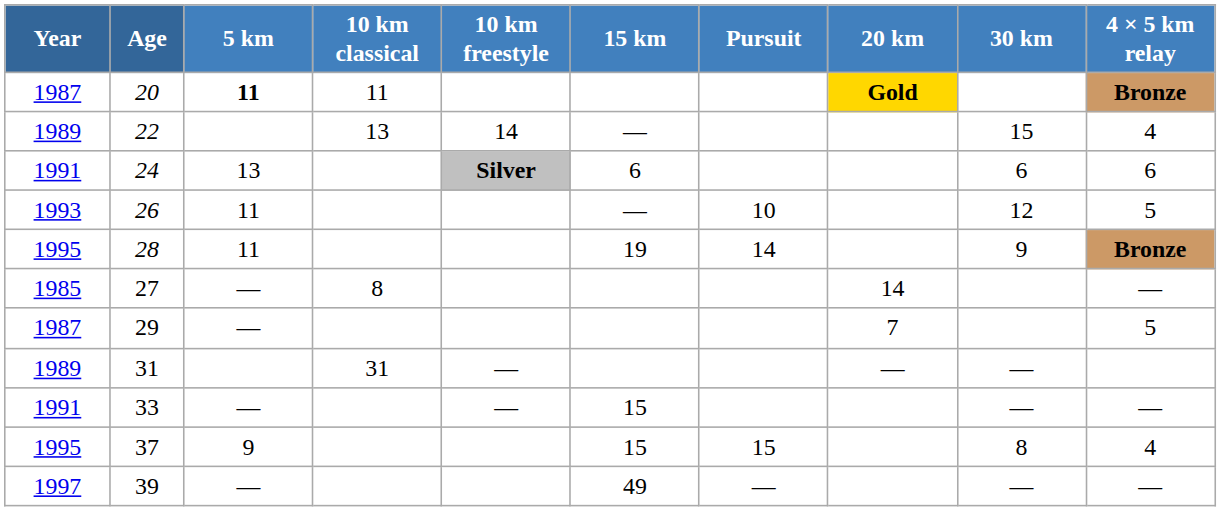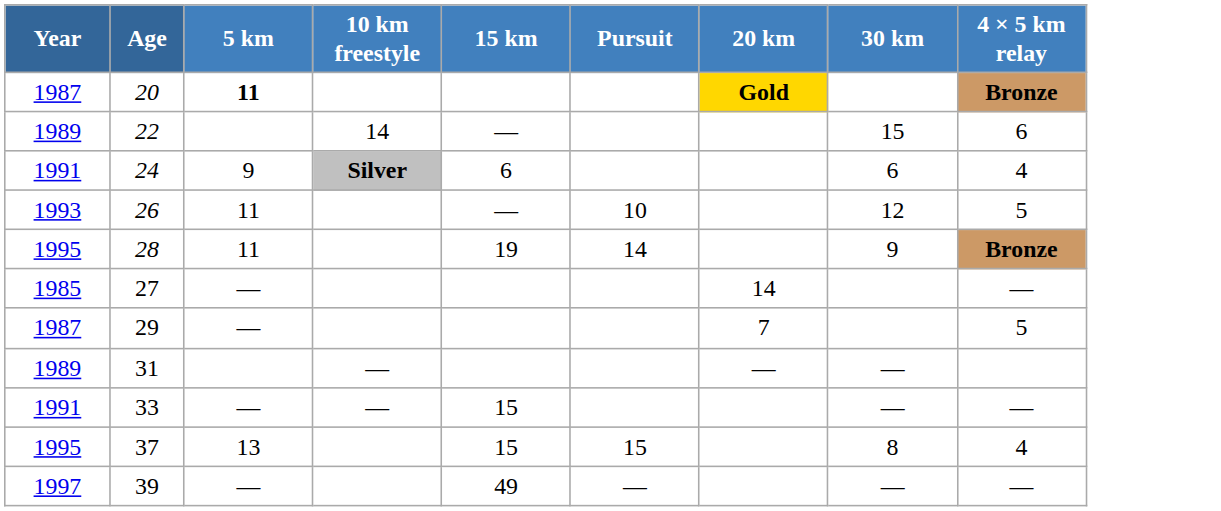 <table class="wikitable" style="font-size:95%; text-align:center; border:grey solid 1px; border-collapse:collapse; background:#ffffff;">
 <tr>
 <th style="background-color:#369; color:white; width:60px;"> Year </th>
 <th style="background-color:#369; color:white; width:40px;"> Age </th>
 <th style="background-color:#4180be; color:white; width:75px;"> 5 km </th>
-<th style="background-color:#4180be; color:white; width:75px;"> 10 km <br> classical </th>
 <th style="background-color:#4180be; color:white; width:75px;"> 10 km <br> freestyle </th>
 <th style="background-color:#4180be; color:white; width:75px;"> 15 km </th>
 <th style="background-color:#4180be; color:white; width:75px;"> Pursuit </th>
 <th style="background-color:#4180be; color:white; width:75px;"> 20 km </th>
 <th style="background-color:#4180be; color:white; width:75px;"> 30 km </th>
 <th style="background-color:#4180be; color:white; width:75px;"> 4 × 5 km <br> relay </th>
 </tr>
 <tr>
 <td><a href='#'>1987</a></td>
 <td><em>20</em></td>
 <td><strong>11</strong></td>
-<td>11</td>
 <td></td>
 <td></td>
 <td></td>
 <td style="background:gold;"><strong>Gold</strong></td>
 <td></td>
 <td bgcolor="cc9966"><strong>Bronze</strong></td>
 </tr>
 <tr>
 <td><a href='#'>1989</a></td>
 <td><em>22</em></td>
 <td></td>
-<td>13</td>
 <td>14</td>
 <td>—</td>
 <td></td>
 <td></td>
 <td>15</td>
-<td>4</td>
+<td>6</td>
 </tr>
 <tr>
 <td><a href='#'>1991</a></td>
 <td><em>24</em></td>
-<td>13</td>
-<td></td>
+<td>9</td>
 <td style="background:silver;"><strong>Silver</strong></td>
 <td>6</td>
 <td></td>
 <td></td>
 <td>6</td>
-<td>6</td>
+<td>4</td>
 </tr>
 <tr>
 <td><a href='#'>1993</a></td>
 <td><em>26</em></td>
 <td>11</td>
-<td></td>
 <td></td>
 <td>—</td>
 <td>10</td>
 <td></td>
 <td>12</td>
 <td>5</td>
 </tr>
 <tr>
 <td><a href='#'>1995</a></td>
 <td><em>28</em></td>
 <td>11</td>
 <td></td>
-<td></td>
 <td>19</td>
 <td>14</td>
 <td></td>
 <td>9</td>
 <td bgcolor="cc9966"><strong>Bronze</strong></td>
 </tr>
 <tr>
 <td><a href='#'>1985</a></td>
 <td>27</td>
 <td>—</td>
-<td>8</td>
 <td></td>
 <td></td>
 <td></td>
 <td>14</td>
 <td></td>
 <td>—</td>
 </tr>
 <tr>
 <td><a href='#'>1987</a></td>
 <td>29</td>
 <td>—</td>
-<td 15></td>
 <td></td>
 <td></td>
 <td></td>
 <td>7</td>
 <td></td>
 <td>5</td>
 </tr>
 <tr>
 <td><a href='#'>1989</a></td>
 <td>31</td>
 <td></td>
-<td 30>31</td>
 <td>—</td>
 <td></td>
 <td></td>
 <td>—</td>
 <td>—</td>
 <td></td>
 </tr>
 <tr>
 <td><a href='#'>1991</a></td>
 <td>33</td>
 <td>—</td>
-<td></td>
 <td>—</td>
 <td>15</td>
 <td></td>
 <td></td>
 <td>—</td>
 <td>—</td>
 </tr>
 <tr>
 <td><a href='#'>1995</a></td>
 <td>37</td>
-<td>9</td>
-<td></td>
+<td>13</td>
 <td></td>
 <td>15</td>
 <td>15</td>
 <td></td>
 <td>8</td>
 <td>4</td>
 </tr>
 <tr>
 <td><a href='#'>1997</a></td>
 <td>39</td>
 <td>—</td>
 <td></td>
-<td></td>
 <td>49</td>
 <td>—</td>
 <td></td>
 <td>—</td>
 <td>—</td>
 </tr>
 </table>
